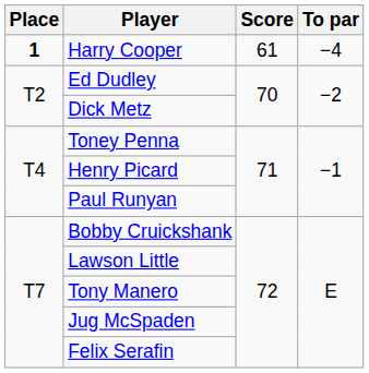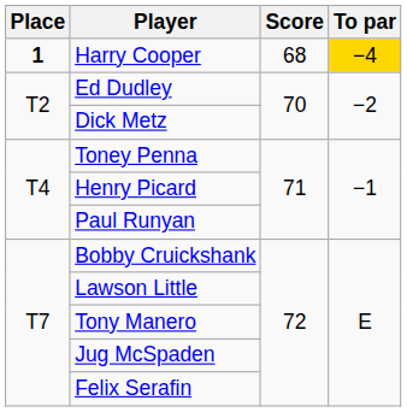 <table class="wikitable">
 <tr>
 <th>Place</th>
 <th>Player</th>
 <th>Score</th>
 <th>To par</th>
 </tr>
 <tr>
 <td align="center"><strong>1</strong></td>
 <td> <a href='#'>Harry Cooper</a></td>
-<td align="center">61</td>
-<td align="center">−4</td>
+<td align="center">68</td>
+<td align="center" style="background: gold;">−4</td>
 </tr>
 <tr>
 <td rowspan="2" align="center">T2</td>
 <td> <a href='#'>Ed Dudley</a></td>
 <td rowspan="2" align=center>70</td>
 <td rowspan="2" align=center>−2</td>
 </tr>
 <tr>
 <td> <a href='#'>Dick Metz</a></td>
 </tr>
 <tr>
 <td rowspan="3" align="center">T4</td>
 <td> <a href='#'>Toney Penna</a></td>
 <td rowspan="3" align="center">71</td>
 <td rowspan="3" align="center">−1</td>
 </tr>
 <tr>
 <td> <a href='#'>Henry Picard</a></td>
 </tr>
 <tr>
 <td> <a href='#'>Paul Runyan</a></td>
 </tr>
 <tr>
 <td rowspan="5" align="center">T7</td>
 <td> <a href='#'>Bobby Cruickshank</a></td>
 <td rowspan="5" align=center>72</td>
 <td rowspan="5" align=center>E</td>
 </tr>
 <tr>
 <td> <a href='#'>Lawson Little</a></td>
 </tr>
 <tr>
 <td> <a href='#'>Tony Manero</a></td>
 </tr>
 <tr>
 <td> <a href='#'>Jug McSpaden</a></td>
 </tr>
 <tr>
 <td> <a href='#'>Felix Serafin</a></td>
 </tr>
 </table>
